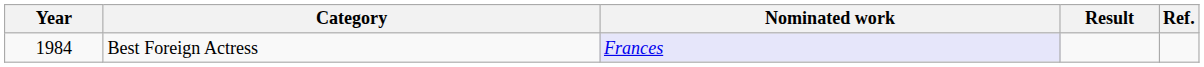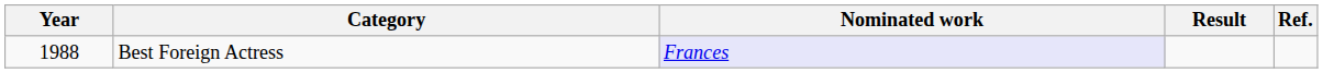 <table class=wikitable>
 <tr>
 <th scope="col" style="width:5em;">Year</th>
 <th scope="col" style="width:27em;">Category</th>
 <th scope="col" style="width:25em;">Nominated work</th>
 <th scope="col" style="width:5em;">Result</th>
 <th>Ref.</th>
 </tr>
 <tr>
-<td style="text-align:center;">1984</td>
+<td style="text-align:center;">1988</td>
 <td>Best Foreign Actress</td>
 <td style="background: lavender;"><em><a href='#'>Frances</a></em></td>
 <td></td>
 <td align=center></td>
 </tr>
 </table>
